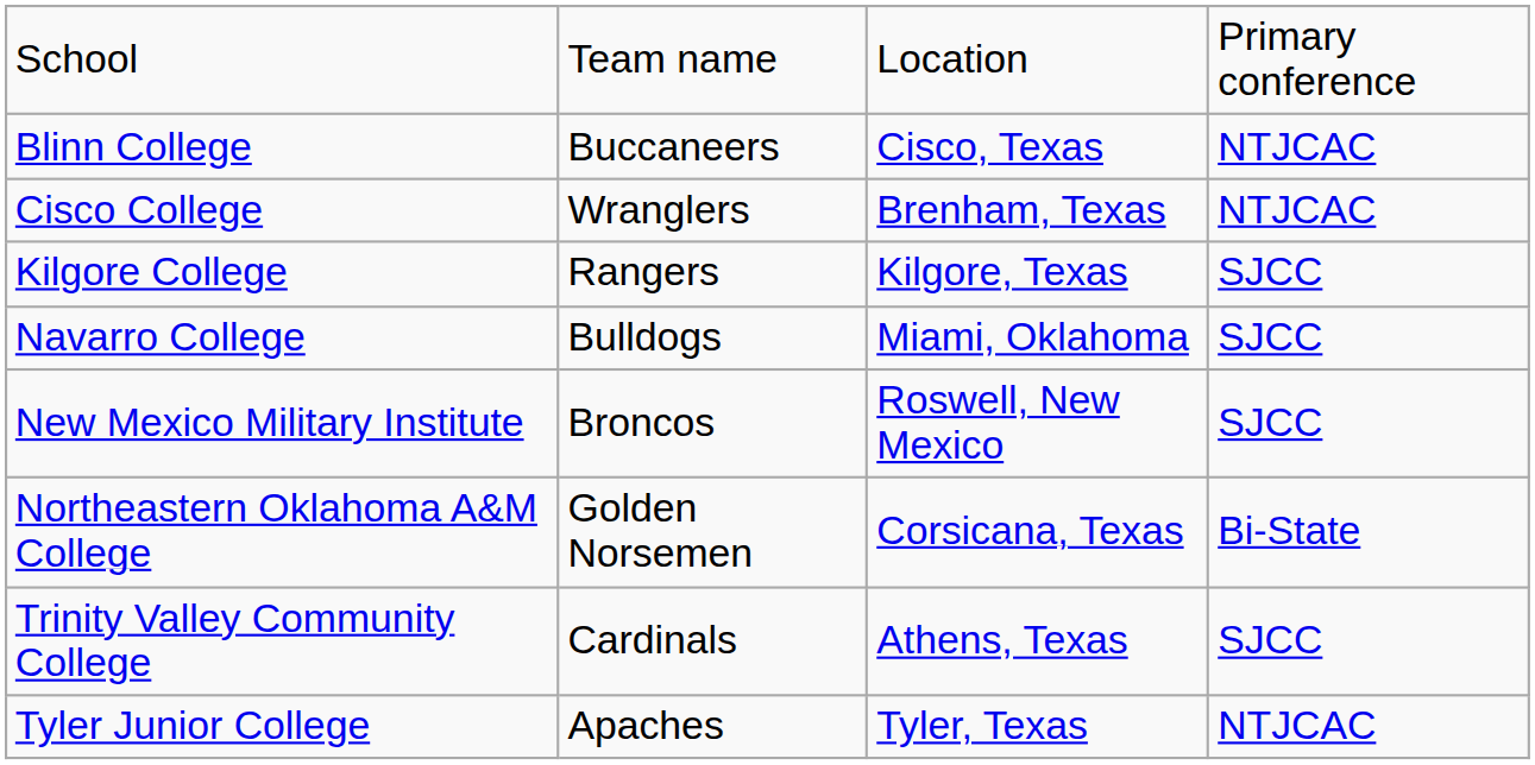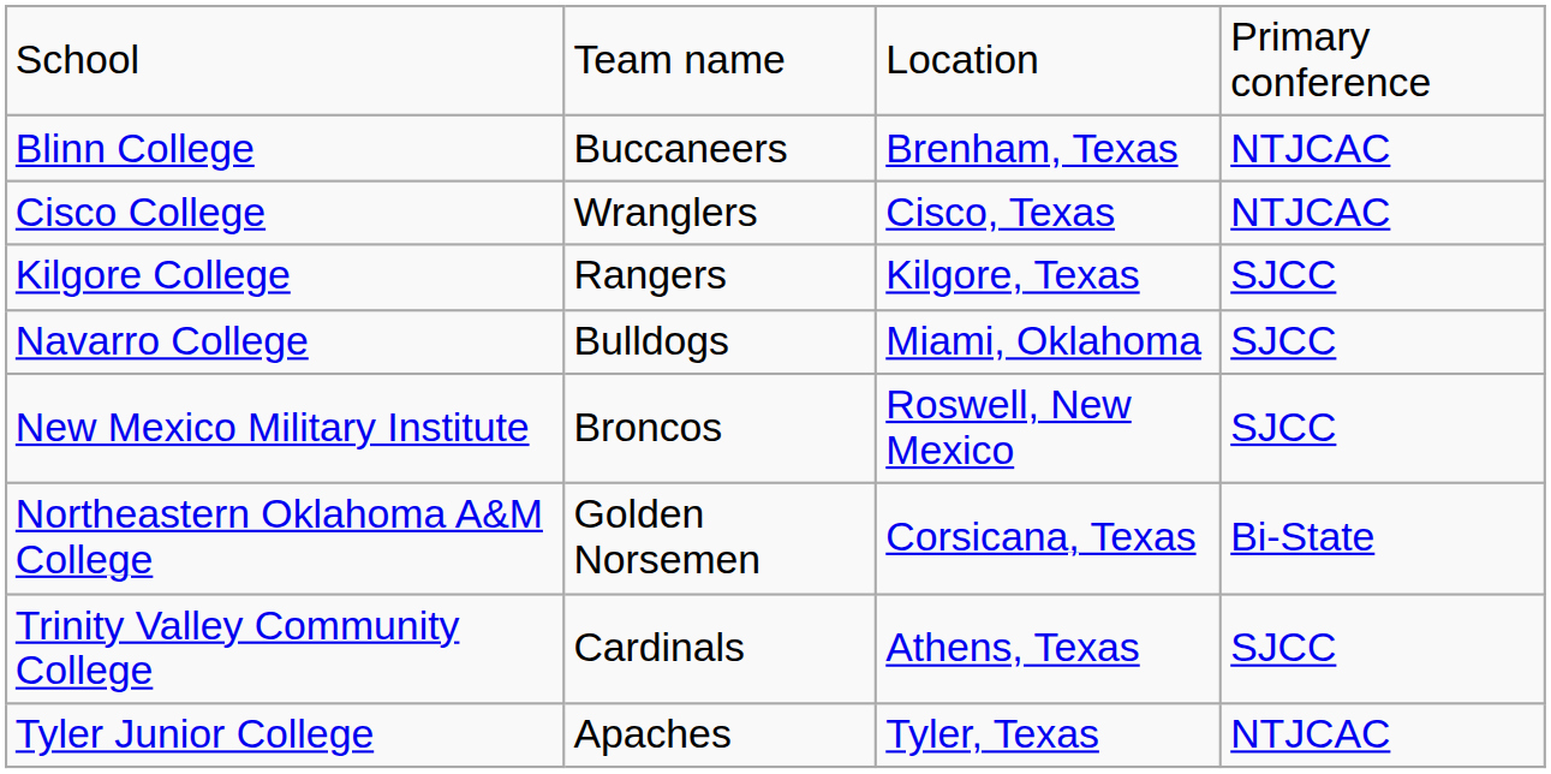 <table class="wikitable">
 <tr>
 <td>School</td>
 <td>Team name</td>
 <td>Location</td>
 <td>Primary conference</td>
 </tr>
 <tr>
 <td><a href='#'>Blinn College</a></td>
 <td>Buccaneers</td>
-<td><a href='#'>Cisco, Texas</a></td>
+<td><a href='#'>Brenham, Texas</a></td>
 <td><a href='#'>NTJCAC</a></td>
 </tr>
 <tr>
 <td><a href='#'>Cisco College</a></td>
 <td>Wranglers</td>
-<td><a href='#'>Brenham, Texas</a></td>
+<td><a href='#'>Cisco, Texas</a></td>
 <td><a href='#'>NTJCAC</a></td>
 </tr>
 <tr>
 <td><a href='#'>Kilgore College</a></td>
 <td>Rangers</td>
 <td><a href='#'>Kilgore, Texas</a></td>
 <td><a href='#'>SJCC</a></td>
 </tr>
 <tr>
 <td><a href='#'>Navarro College</a></td>
 <td>Bulldogs</td>
 <td><a href='#'>Miami, Oklahoma</a></td>
 <td><a href='#'>SJCC</a></td>
 </tr>
 <tr>
 <td><a href='#'>New Mexico Military Institute</a></td>
 <td>Broncos</td>
 <td><a href='#'>Roswell, New Mexico</a></td>
 <td><a href='#'>SJCC</a></td>
 </tr>
 <tr>
 <td><a href='#'>Northeastern Oklahoma A&M College</a></td>
 <td>Golden Norsemen</td>
 <td><a href='#'>Corsicana, Texas</a></td>
 <td><a href='#'>Bi-State</a></td>
 </tr>
 <tr>
 <td><a href='#'>Trinity Valley Community College</a></td>
 <td>Cardinals</td>
 <td><a href='#'>Athens, Texas</a></td>
 <td><a href='#'>SJCC</a></td>
 </tr>
 <tr>
 <td><a href='#'>Tyler Junior College</a></td>
 <td>Apaches</td>
 <td><a href='#'>Tyler, Texas</a></td>
 <td><a href='#'>NTJCAC</a></td>
 </tr>
 </table>
